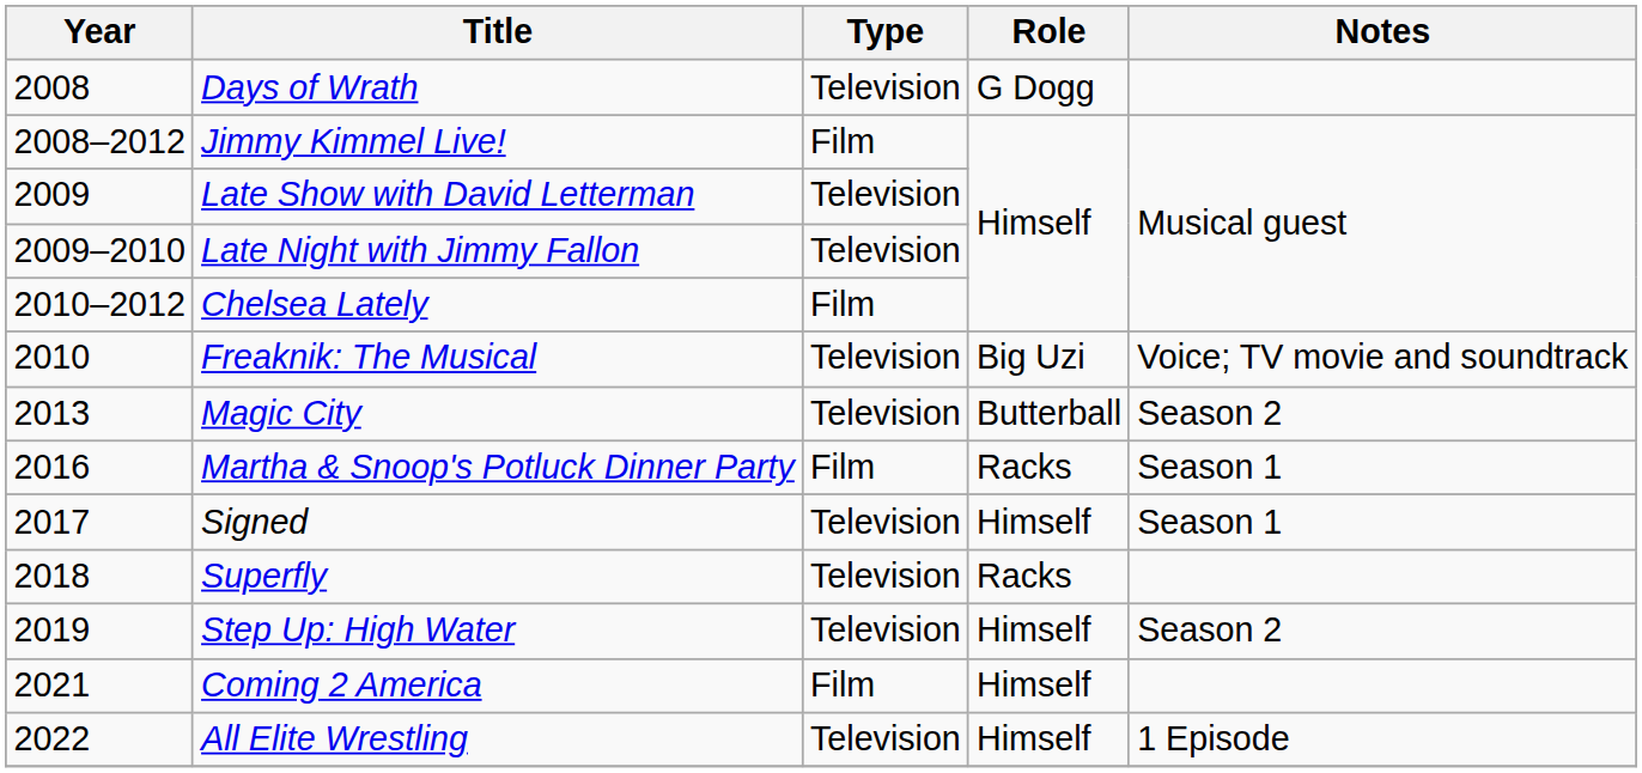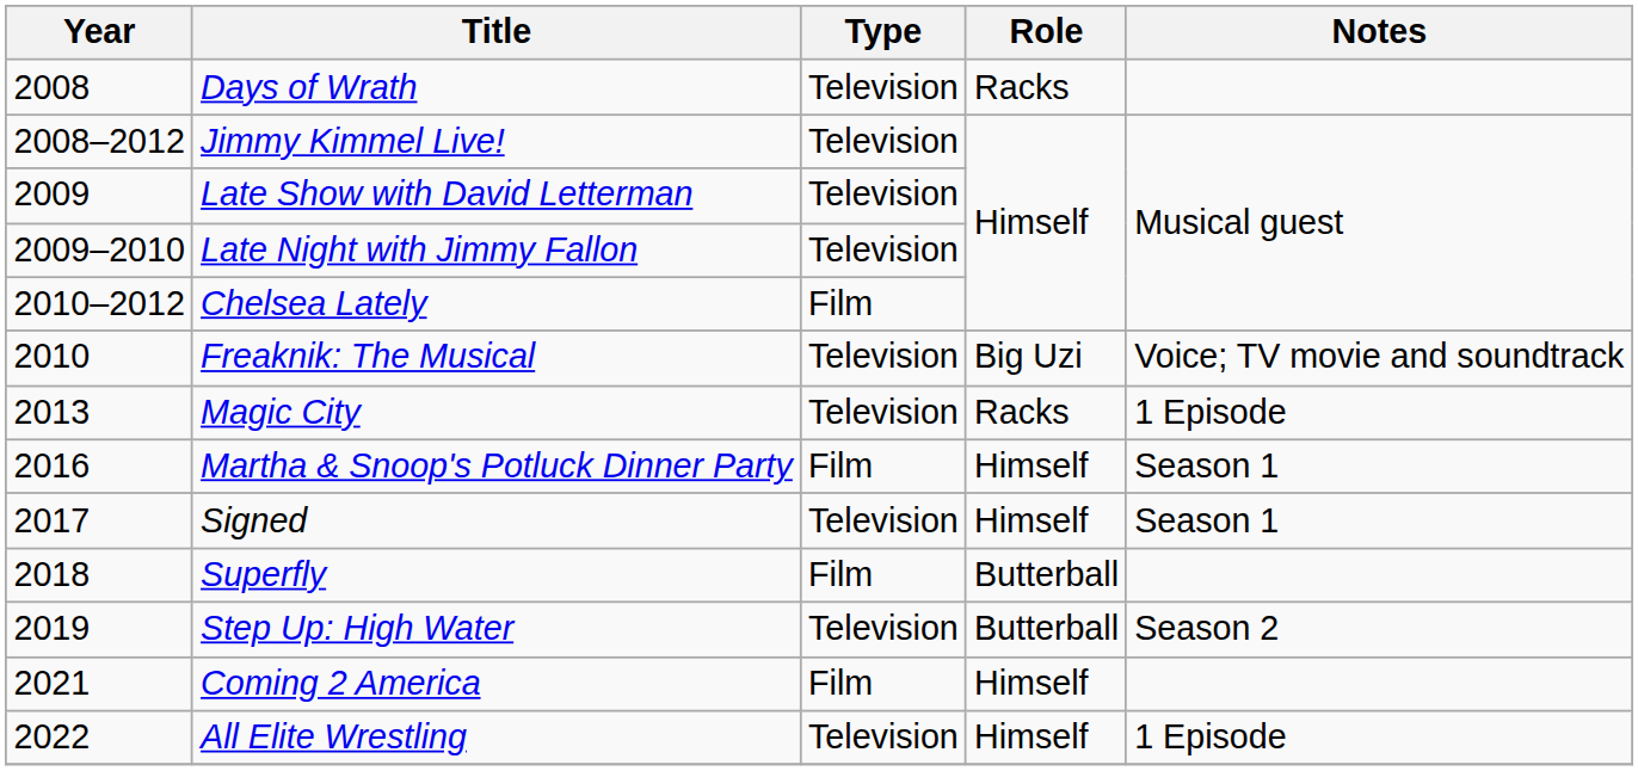 <table class="wikitable sortable">
 <tr>
 <th>Year</th>
 <th>Title</th>
 <th>Type</th>
 <th>Role</th>
 <th>Notes</th>
 </tr>
 <tr>
 <td>2008</td>
 <td><em><a href='#'>Days of Wrath</a></em></td>
 <td>Television</td>
-<td>G Dogg</td>
+<td>Racks</td>
 <td></td>
 </tr>
 <tr>
 <td>2008–2012</td>
 <td><em><a href='#'>Jimmy Kimmel Live!</a></em></td>
-<td>Film</td>
+<td>Television</td>
 <td rowspan="4">Himself</td>
 <td rowspan="4">Musical guest</td>
 </tr>
 <tr>
 <td>2009</td>
 <td><em><a href='#'>Late Show with David Letterman</a></em></td>
 <td>Television</td>
 </tr>
 <tr>
 <td>2009–2010</td>
 <td><em><a href='#'>Late Night with Jimmy Fallon</a></em></td>
 <td>Television</td>
 </tr>
 <tr>
 <td>2010–2012</td>
 <td><em><a href='#'>Chelsea Lately</a></em></td>
 <td>Film</td>
 </tr>
 <tr>
 <td>2010</td>
 <td><em><a href='#'>Freaknik: The Musical</a></em></td>
 <td>Television</td>
 <td>Big Uzi</td>
 <td>Voice; TV movie and soundtrack</td>
 </tr>
 <tr>
 <td>2013</td>
 <td><em><a href='#'>Magic City</a></em></td>
 <td>Television</td>
-<td>Butterball</td>
-<td>Season 2</td>
+<td>Racks</td>
+<td>1 Episode</td>
 </tr>
 <tr>
 <td>2016</td>
 <td><em><a href='#'>Martha & Snoop's Potluck Dinner Party</a></em></td>
 <td>Film</td>
-<td>Racks</td>
+<td>Himself</td>
 <td>Season 1</td>
 </tr>
 <tr>
 <td>2017</td>
 <td><em>Signed</em></td>
 <td>Television</td>
 <td>Himself</td>
 <td>Season 1</td>
 </tr>
 <tr>
 <td>2018</td>
 <td><em><a href='#'>Superfly</a></em></td>
-<td>Television</td>
-<td>Racks</td>
+<td>Film</td>
+<td>Butterball</td>
 <td></td>
 </tr>
 <tr>
 <td>2019</td>
 <td><em><a href='#'>Step Up: High Water</a></em></td>
 <td>Television</td>
-<td>Himself</td>
+<td>Butterball</td>
 <td>Season 2</td>
 </tr>
 <tr>
 <td>2021</td>
 <td><em><a href='#'>Coming 2 America</a></em></td>
 <td>Film</td>
 <td>Himself</td>
 <td></td>
 </tr>
 <tr>
 <td>2022</td>
 <td><em><a href='#'>All Elite Wrestling</a></em></td>
 <td>Television</td>
 <td>Himself</td>
 <td>1 Episode</td>
 </tr>
 <tr>
 </tr>
 </table>
